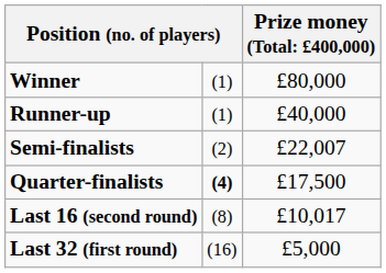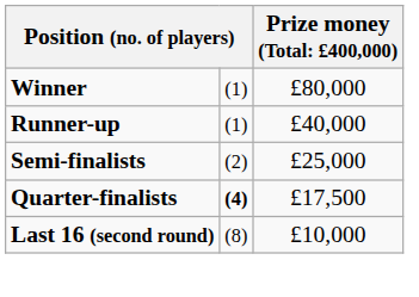 <table class="wikitable">
 <tr>
 <th colspan=2>Position <small>(no. of players)</small></th>
 <th>Prize money<br><small>(Total: £400,000)</small></th>
 </tr>
 <tr>
 <td><strong>Winner</strong></td>
 <td align="center"><small>(1)</small></td>
 <td align="center">£80,000</td>
 </tr>
 <tr>
 <td><strong>Runner-up</strong></td>
 <td align="center"><small>(1)</small></td>
 <td align="center">£40,000</td>
 </tr>
 <tr>
 <td><strong>Semi-finalists</strong></td>
 <td align="center"><small>(2)</small></td>
-<td align="center">£22,007</td>
+<td align="center">£25,000</td>
 </tr>
 <tr>
 <td><strong>Quarter-finalists</strong></td>
 <td align="center"><strong><small>(4)</small></strong></td>
 <td align="center">£17,500</td>
 </tr>
 <tr>
 <td><strong>Last 16 <small>(second round)</small></strong></td>
 <td align="center"><small>(8)</small></td>
-<td align="center">£10,017</td>
-</tr>
-<tr>
-<td><strong>Last 32 <small>(first round)</small></strong></td>
-<td align="center"><small>(16)</small></td>
-<td align="center">£5,000</td>
+<td align="center">£10,000</td>
 </tr>
 </table>
